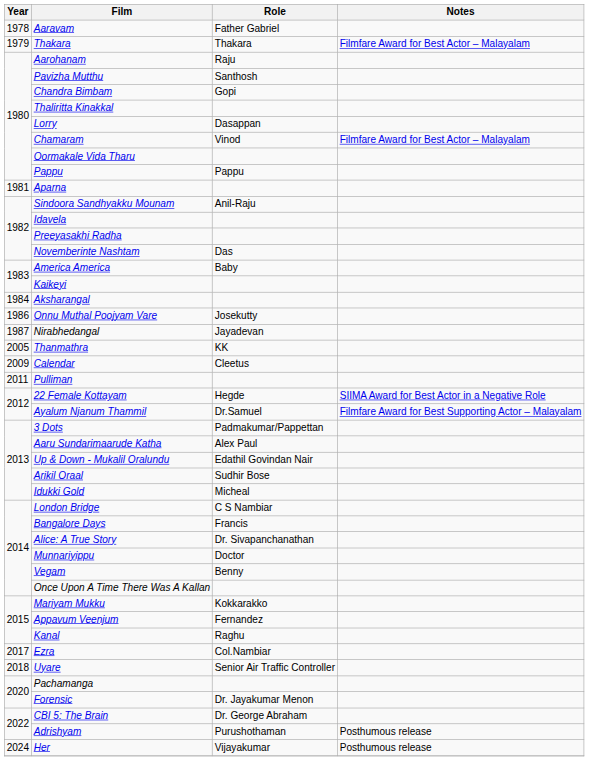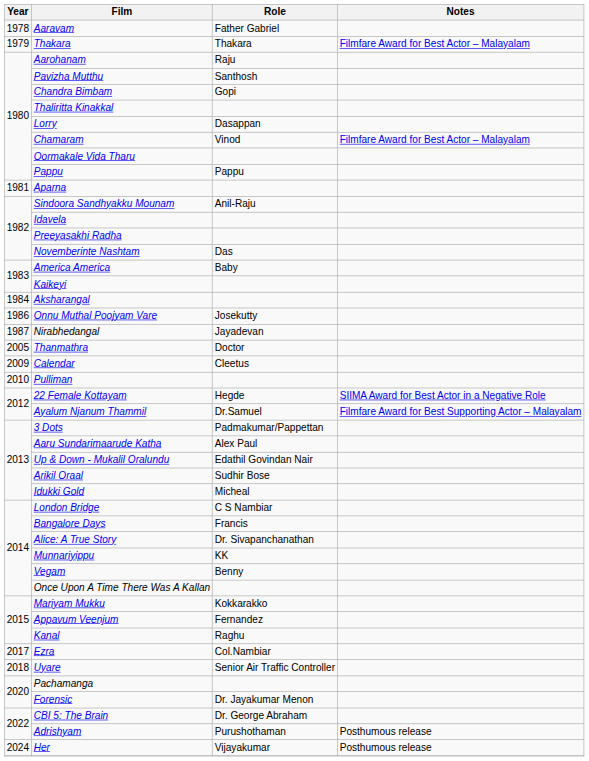 <table class="wikitable sortable">
 <tr>
 <th>Year</th>
 <th>Film</th>
 <th>Role</th>
 <th>Notes</th>
 </tr>
 <tr>
 <td>1978</td>
 <td><em><a href='#'>Aaravam</a></em></td>
 <td>Father Gabriel</td>
 <td></td>
 </tr>
 <tr>
 <td>1979</td>
 <td><em><a href='#'>Thakara</a></em></td>
 <td>Thakara</td>
 <td><a href='#'>Filmfare Award for Best Actor – Malayalam</a></td>
 </tr>
 <tr>
 <td rowspan="8">1980</td>
 <td><em><a href='#'>Aarohanam</a></em></td>
 <td>Raju</td>
 <td></td>
 </tr>
 <tr>
 <td><em><a href='#'>Pavizha Mutthu</a></em></td>
 <td>Santhosh</td>
 <td></td>
 </tr>
 <tr>
 <td><em><a href='#'>Chandra Bimbam</a></em></td>
 <td>Gopi</td>
 <td></td>
 </tr>
 <tr>
 <td><em><a href='#'>Thaliritta Kinakkal</a></em></td>
 <td></td>
 <td></td>
 </tr>
 <tr>
 <td><em><a href='#'>Lorry</a></em></td>
 <td>Dasappan</td>
 <td></td>
 </tr>
 <tr>
 <td><em><a href='#'>Chamaram</a></em></td>
 <td>Vinod</td>
 <td><a href='#'>Filmfare Award for Best Actor – Malayalam</a></td>
 </tr>
 <tr>
 <td><em><a href='#'>Oormakale Vida Tharu</a></em></td>
 <td></td>
 <td></td>
 </tr>
 <tr>
 <td><em><a href='#'>Pappu</a></em></td>
 <td>Pappu</td>
 <td></td>
 </tr>
 <tr>
 <td>1981</td>
 <td><em><a href='#'>Aparna</a></em></td>
 <td></td>
 <td></td>
 </tr>
 <tr>
 <td rowspan="4">1982</td>
 <td><em><a href='#'>Sindoora Sandhyakku Mounam</a></em></td>
 <td>Anil-Raju</td>
 <td></td>
 </tr>
 <tr>
 <td><em><a href='#'>Idavela</a></em></td>
 <td></td>
 <td></td>
 </tr>
 <tr>
 <td><em><a href='#'>Preeyasakhi Radha</a></em></td>
 <td></td>
 <td></td>
 </tr>
 <tr>
 <td><em><a href='#'>Novemberinte Nashtam</a></em></td>
 <td>Das</td>
 <td></td>
 </tr>
 <tr Olangal(?) Malayalam (?)>
 <td rowspan="2">1983</td>
 <td><em><a href='#'>America America</a></em></td>
 <td>Baby</td>
 <td></td>
 </tr>
 <tr>
 <td><em><a href='#'>Kaikeyi</a></em></td>
 <td></td>
 <td></td>
 </tr>
 <tr>
 <td>1984</td>
 <td><em><a href='#'>Aksharangal</a></em></td>
 <td></td>
 <td></td>
 </tr>
 <tr>
 <td>1986</td>
 <td><em><a href='#'>Onnu Muthal Poojyam Vare</a></em></td>
 <td>Josekutty</td>
 <td></td>
 </tr>
 <tr>
 <td>1987</td>
 <td><em>Nirabhedangal</em></td>
 <td>Jayadevan</td>
 <td></td>
 </tr>
 <tr>
 <td>2005</td>
 <td><em><a href='#'>Thanmathra</a></em></td>
-<td>KK</td>
+<td>Doctor</td>
 <td></td>
 </tr>
 <tr>
 <td>2009</td>
 <td><em><a href='#'>Calendar</a></em></td>
 <td>Cleetus</td>
 <td></td>
 </tr>
 <tr>
-<td>2011</td>
+<td>2010</td>
 <td><em><a href='#'>Pulliman</a></em></td>
 <td></td>
 <td></td>
 </tr>
 <tr>
 <td rowspan="2">2012</td>
 <td><em><a href='#'>22 Female Kottayam</a></em></td>
 <td>Hegde</td>
 <td><a href='#'>SIIMA Award for Best Actor in a Negative Role</a></td>
 </tr>
 <tr>
 <td><em><a href='#'>Ayalum Njanum Thammil</a></em></td>
 <td>Dr.Samuel</td>
 <td><a href='#'>Filmfare Award for Best Supporting Actor – Malayalam</a></td>
 </tr>
 <tr>
 <td rowspan="5">2013</td>
 <td><em><a href='#'>3 Dots</a></em></td>
 <td>Padmakumar/Pappettan</td>
 <td></td>
 </tr>
 <tr>
 <td><em><a href='#'>Aaru Sundarimaarude Katha</a></em></td>
 <td>Alex Paul</td>
 <td></td>
 </tr>
 <tr>
 <td><em><a href='#'>Up & Down - Mukalil Oralundu</a></em></td>
 <td>Edathil Govindan Nair</td>
 <td></td>
 </tr>
 <tr>
 <td><em><a href='#'>Arikil Oraal</a></em></td>
 <td>Sudhir Bose</td>
 <td></td>
 </tr>
 <tr>
 <td><em><a href='#'>Idukki Gold</a></em></td>
 <td>Micheal</td>
 <td></td>
 </tr>
 <tr>
 <td rowspan="6">2014</td>
 <td><em><a href='#'>London Bridge</a></em></td>
 <td>C S Nambiar</td>
 <td></td>
 </tr>
 <tr>
 <td><em><a href='#'>Bangalore Days</a></em></td>
 <td>Francis</td>
 <td></td>
 </tr>
 <tr>
 <td><em><a href='#'>Alice: A True Story</a></em></td>
 <td>Dr. Sivapanchanathan</td>
 <td></td>
 </tr>
 <tr>
 <td><em><a href='#'>Munnariyippu</a></em></td>
-<td>Doctor</td>
+<td>KK</td>
 <td></td>
 </tr>
 <tr>
 <td><em><a href='#'>Vegam</a></em></td>
 <td>Benny</td>
 <td></td>
 </tr>
 <tr>
 <td><em>Once Upon A Time There Was A Kallan</em></td>
 <td></td>
 <td></td>
 </tr>
 <tr>
 <td rowspan="3">2015</td>
 <td><em><a href='#'>Mariyam Mukku</a></em></td>
 <td>Kokkarakko</td>
 <td></td>
 </tr>
 <tr>
 <td><em><a href='#'>Appavum Veenjum</a></em></td>
 <td>Fernandez</td>
 <td></td>
 </tr>
 <tr>
 <td><em><a href='#'>Kanal</a></em></td>
 <td>Raghu</td>
 <td></td>
 </tr>
 <tr>
 <td>2017</td>
 <td><em><a href='#'>Ezra</a></em></td>
 <td>Col.Nambiar</td>
 <td></td>
 </tr>
 <tr>
 <td>2018</td>
 <td><em><a href='#'>Uyare</a></em></td>
 <td>Senior Air Traffic Controller</td>
 <td></td>
 </tr>
 <tr>
 <td rowspan="2">2020</td>
 <td><em>Pachamanga</em></td>
 <td></td>
 <td></td>
 </tr>
 <tr>
 <td><em><a href='#'>Forensic</a></em></td>
 <td>Dr. Jayakumar Menon</td>
 <td></td>
 </tr>
 <tr>
 <td rowspan="2">2022</td>
 <td><em><a href='#'>CBI 5: The Brain</a></em></td>
 <td>Dr. George Abraham</td>
 <td></td>
 </tr>
 <tr>
 <td><em><a href='#'>Adrishyam</a></em></td>
 <td>Purushothaman</td>
 <td>Posthumous release</td>
 </tr>
 <tr>
 <td>2024</td>
 <td><em><a href='#'>Her</a></em></td>
 <td>Vijayakumar</td>
 <td>Posthumous release</td>
 </tr>
 <tr>
 </tr>
 </table>
